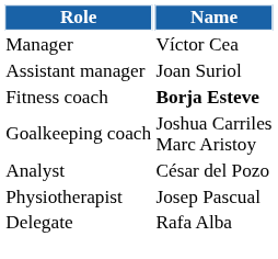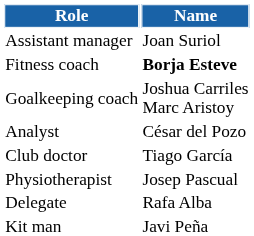 <table class="toccolours">
 <tr>
 <th style="background:#1962a7;color:#fefefe;border:1px solid #fefefe">Role</th>
 <th style="background:#1962a7;color:#fefefe;border:1px solid #fefefe">Name</th>
-</tr>
-<tr>
-<td>Manager</td>
-<td> Víctor Cea</td>
 </tr>
 <tr>
 <td>Assistant manager</td>
 <td> Joan Suriol</td>
 </tr>
 <tr>
 <td>Fitness coach</td>
 <td><strong> Borja Esteve</strong></td>
 </tr>
 <tr>
 <td>Goalkeeping coach</td>
 <td> Joshua Carriles <br>  Marc Aristoy</td>
 </tr>
 <tr>
 <td>Analyst</td>
 <td> César del Pozo</td>
 </tr>
 <tr>
+<td>Club doctor</td>
+<td> Tiago García</td>
+</tr>
+<tr>
 <td>Physiotherapist</td>
 <td> Josep Pascual</td>
 </tr>
 <tr>
 <td>Delegate</td>
 <td> Rafa Alba</td>
 </tr>
 <tr>
+<td>Kit man</td>
+<td> Javi Peña</td>
+</tr>
+<tr>
 </tr>
 </table>
